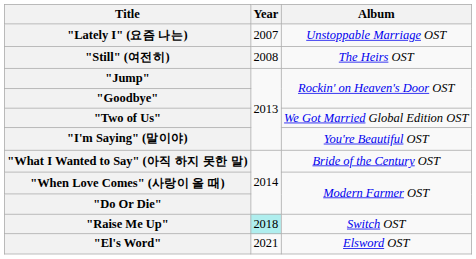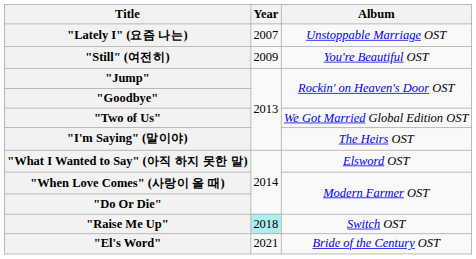 <table class="wikitable plainrowheaders" style="text-align:center;">
 <tr>
 <th rowspan="1" scope="col">Title</th>
 <th rowspan="1" scope="col">Year</th>
 <th rowspan="1">Album</th>
 </tr>
 <tr>
 <th scope="row">"Lately I" (요즘 나는) </th>
 <td>2007</td>
 <td><em><a href='#'>Unstoppable Marriage</a></em> <em>OST</em></td>
 </tr>
 <tr>
 <th scope="row">"Still" (여전히)</th>
-<td>2008</td>
-<td><em><a href='#'>The Heirs</a> OST</em></td>
+<td>2009</td>
+<td><em><a href='#'>You're Beautiful</a> OST</em></td>
 </tr>
 <tr>
 <th scope="row">"Jump"</th>
 <td rowspan="4">2013</td>
 <td rowspan="2"><em><a href='#'>Rockin' on Heaven's Door</a> OST</em></td>
 </tr>
 <tr>
 <th scope="row">"Goodbye"</th>
 </tr>
 <tr>
 <th scope="row">"Two of Us" </th>
 <td><em><a href='#'>We Got Married</a> Global Edition OST</em></td>
 </tr>
 <tr>
 <th scope="row">"I'm Saying" (말이야)</th>
-<td><em><a href='#'>You're Beautiful</a> OST</em></td>
+<td><em><a href='#'>The Heirs</a> OST</em></td>
 </tr>
 <tr>
 <th scope="row">"What I Wanted to Say" (아직 하지 못한 말)</th>
 <td rowspan="3">2014</td>
-<td><em><a href='#'>Bride of the Century</a> OST</em></td>
+<td><em><a href='#'>Elsword</a> OST</em></td>
 </tr>
 <tr>
 <th scope="row">"When Love Comes" (사랑이 올 때)</th>
 <td rowspan="2"><em><a href='#'>Modern Farmer</a> OST</em></td>
 </tr>
 <tr>
 <th scope="row">"Do Or Die"</th>
 </tr>
 <tr>
 <th scope="row">"Raise Me Up"</th>
 <td style="background: paleturquoise;">2018</td>
 <td><em><a href='#'>Switch</a> OST</em></td>
 </tr>
 <tr>
 <th scope="row">"El's Word"</th>
 <td>2021</td>
-<td><em><a href='#'>Elsword</a> OST</em></td>
+<td><em><a href='#'>Bride of the Century</a> OST</em></td>
 </tr>
 </table>
